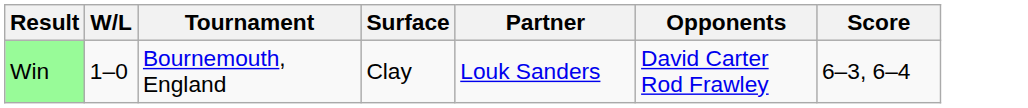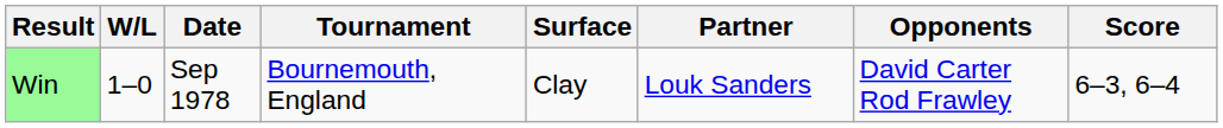 <table class="sortable wikitable">
 <tr>
 <th style="width:40px">Result</th>
 <th style="width:30px" class="unsortable">W/L</th>
+<th style="width:50px">Date</th>
 <th style="width:150px">Tournament</th>
 <th style="width:50px">Surface</th>
 <th style="width:120px">Partner</th>
 <th style="width:120px">Opponents</th>
 <th style="width:80px" class="unsortable">Score</th>
 </tr>
 <tr>
 <td style="background:#98fb98;">Win</td>
 <td>1–0</td>
+<td>Sep 1978</td>
 <td><a href='#'>Bournemouth</a>, England</td>
 <td>Clay</td>
 <td> <a href='#'>Louk Sanders</a></td>
 <td> <a href='#'>David Carter</a> <br>  <a href='#'>Rod Frawley</a></td>
 <td>6–3, 6–4</td>
 </tr>
 </table>
